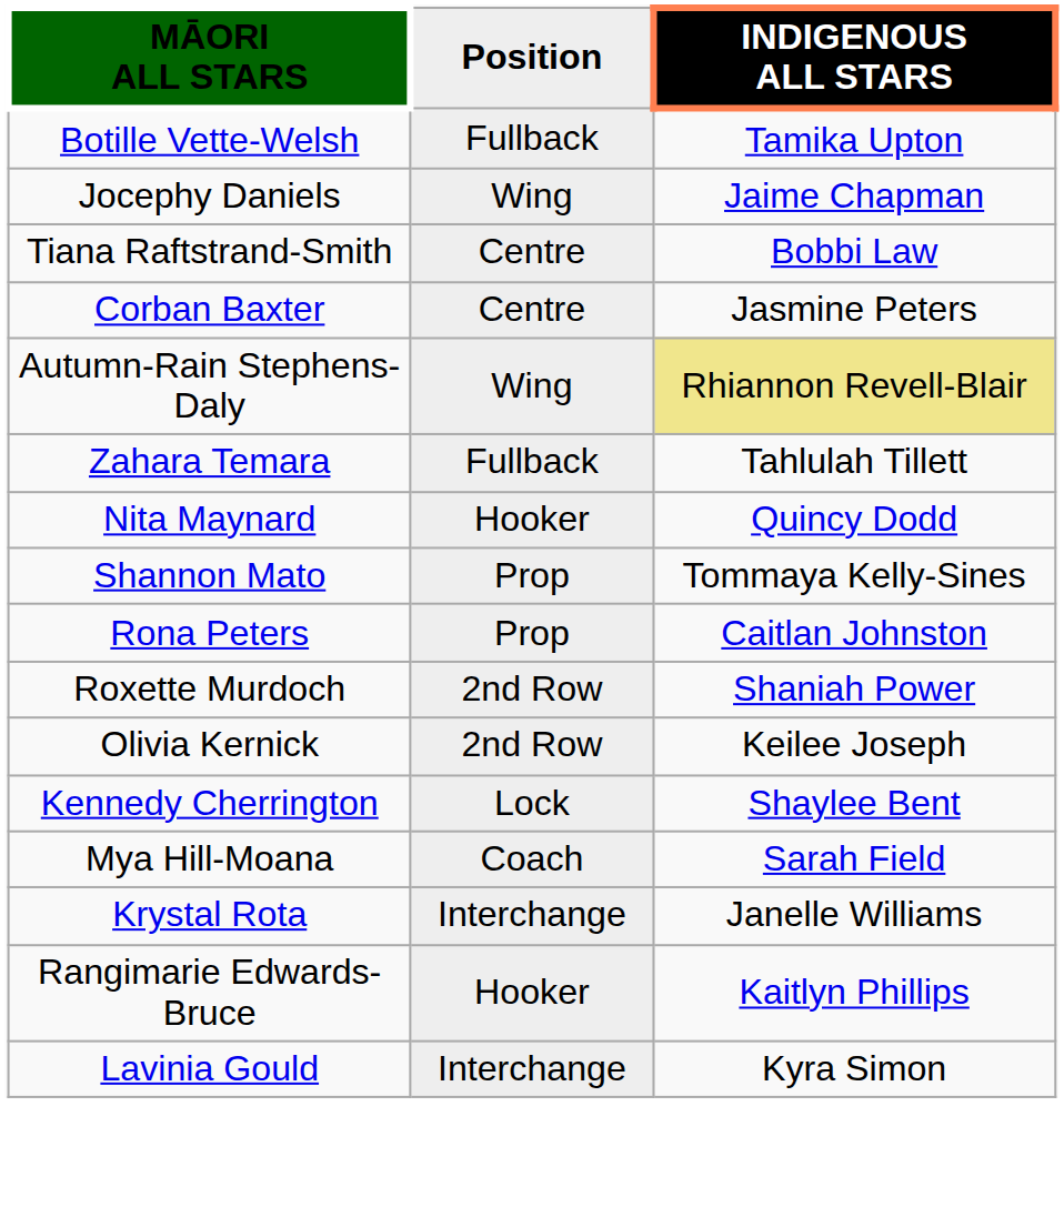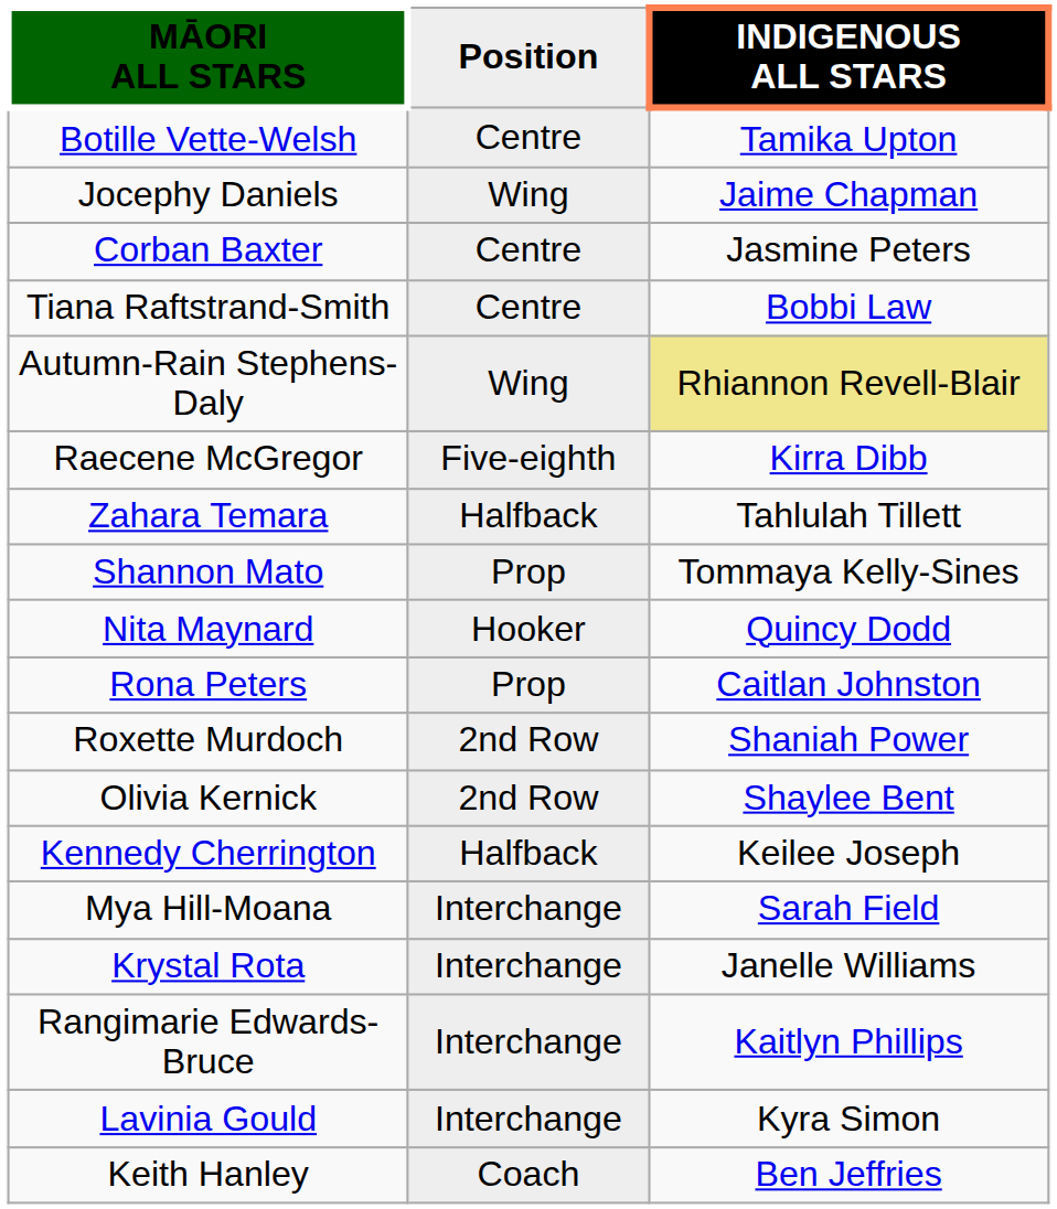 <table class="wikitable" style="margin: 1em auto 1em auto">
 <tr>
 <th align="centre" style="width:170px; border:3px solid white; background:darkgreen; color:black">MĀORI<br>ALL STARS</th>
 <th style="width:100px; text-align:center; background:#eee; color:black;">Position</th>
 <th !  align="centre" style="width:170px; border:3px solid coral; background:black; color:white">INDIGENOUS<br>ALL STARS</th>
 </tr>
 <tr style="text-align:center;">
 <td style="text-align:center;"> <a href='#'>Botille Vette-Welsh</a></td>
-<td style="background:#eee;">Fullback</td>
+<td style="background:#eee;">Centre</td>
 <td style="text-align:center;"> <a href='#'>Tamika Upton</a></td>
 </tr>
 <tr style="text-align:center;">
 <td style="text-align:center;"> Jocephy Daniels</td>
 <td style="background:#eee;">Wing</td>
 <td style="text-align:center;"> <a href='#'>Jaime Chapman</a></td>
 </tr>
 <tr style="text-align:center;">
+<td style="text-align:center;"> <a href='#'>Corban Baxter</a></td>
+<td style="background:#eee;">Centre</td>
+<td style="text-align:center;"> Jasmine Peters</td>
+</tr>
+<tr style="text-align:center;">
 <td style="text-align:center;"> Tiana Raftstrand-Smith</td>
 <td style="background:#eee;">Centre</td>
 <td style="text-align:center;"> <a href='#'>Bobbi Law</a></td>
-</tr>
-<tr style="text-align:center;">
-<td style="text-align:center;"> <a href='#'>Corban Baxter</a></td>
-<td style="background:#eee;">Centre</td>
-<td style="text-align:center;"> Jasmine Peters</td>
 </tr>
 <tr style="text-align:center;">
 <td style="text-align:center;"> Autumn-Rain Stephens-Daly</td>
 <td style="background:#eee;">Wing</td>
 <td style="background: khaki; text-align:center;"> Rhiannon Revell-Blair</td>
 </tr>
 <tr style="text-align:center;">
+<td style="text-align:center;"> Raecene McGregor</td>
+<td style="background:#eee;">Five-eighth</td>
+<td style="text-align:center;"> <a href='#'>Kirra Dibb</a></td>
+</tr>
+<tr style="text-align:center;">
 <td style="text-align:center;"> <a href='#'>Zahara Temara</a></td>
-<td style="background:#eee;">Fullback</td>
+<td style="background:#eee;">Halfback</td>
 <td style="text-align:center;"> Tahlulah Tillett</td>
+</tr>
+<tr style="text-align:center;">
+<td style="text-align:center;"> <a href='#'>Shannon Mato</a></td>
+<td style="background:#eee;">Prop</td>
+<td style="text-align:center;"> Tommaya Kelly-Sines</td>
 </tr>
 <tr style="text-align:center;">
 <td style="text-align:center;"> <a href='#'>Nita Maynard</a></td>
 <td style="background:#eee;">Hooker</td>
 <td style="text-align:center;"> <a href='#'>Quincy Dodd</a></td>
-</tr>
-<tr style="text-align:center;">
-<td style="text-align:center;"> <a href='#'>Shannon Mato</a></td>
-<td style="background:#eee;">Prop</td>
-<td style="text-align:center;"> Tommaya Kelly-Sines</td>
 </tr>
 <tr style="text-align:center;">
 <td style="text-align:center;"> <a href='#'>Rona Peters</a></td>
 <td style="background:#eee;">Prop</td>
 <td style="text-align:center;"> <a href='#'>Caitlan Johnston</a></td>
 </tr>
 <tr style="text-align:center;">
 <td style="text-align:center;"> Roxette Murdoch</td>
 <td style="background:#eee;">2nd Row</td>
 <td style="text-align:center;"> <a href='#'>Shaniah Power</a></td>
 </tr>
 <tr style="text-align:center;">
 <td style="text-align:center;"> Olivia Kernick</td>
 <td style="background:#eee;">2nd Row</td>
+<td style="text-align:center;"> <a href='#'>Shaylee Bent</a></td>
+</tr>
+<tr style="text-align:center;">
+<td style="text-align:center;"> <a href='#'>Kennedy Cherrington</a></td>
+<td style="background:#eee;">Halfback</td>
 <td style="text-align:center;"> Keilee Joseph</td>
 </tr>
 <tr style="text-align:center;">
-<td style="text-align:center;"> <a href='#'>Kennedy Cherrington</a></td>
-<td style="background:#eee;">Lock</td>
-<td style="text-align:center;"> <a href='#'>Shaylee Bent</a></td>
-</tr>
-<tr style="text-align:center;">
 <td style="text-align:center;"> Mya Hill-Moana</td>
-<td style="background:#eee;">Coach</td>
+<td style="background:#eee;">Interchange</td>
 <td style="text-align:center;"> <a href='#'>Sarah Field</a></td>
 </tr>
 <tr style="text-align:center;">
 <td style="text-align:center;"> <a href='#'>Krystal Rota</a></td>
 <td style="background:#eee;">Interchange</td>
 <td style="text-align:center;"> Janelle Williams</td>
 </tr>
 <tr style="text-align:center;">
 <td style="text-align:center;"> Rangimarie Edwards-Bruce</td>
-<td style="background:#eee;">Hooker</td>
+<td style="background:#eee;">Interchange</td>
 <td style="text-align:center;"> <a href='#'>Kaitlyn Phillips</a></td>
 </tr>
 <tr style="text-align:center;">
 <td style="text-align:center;"> <a href='#'>Lavinia Gould</a></td>
 <td style="background:#eee;">Interchange</td>
 <td style="text-align:center;"> Kyra Simon</td>
 </tr>
+<tr style="text-align:center;">
+<td style="text-align:center;">Keith Hanley</td>
+<td style="background:#eee;">Coach</td>
+<td style="text-align:center;"><a href='#'>Ben Jeffries</a></td>
+</tr>
 </table>
